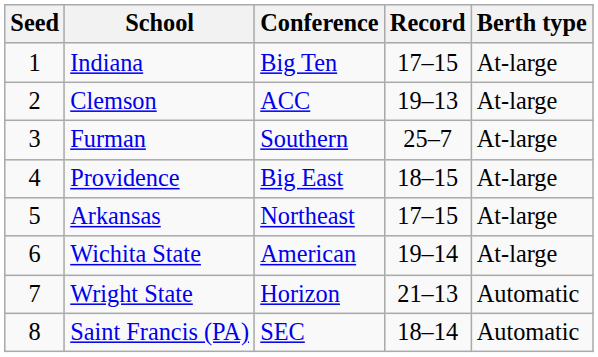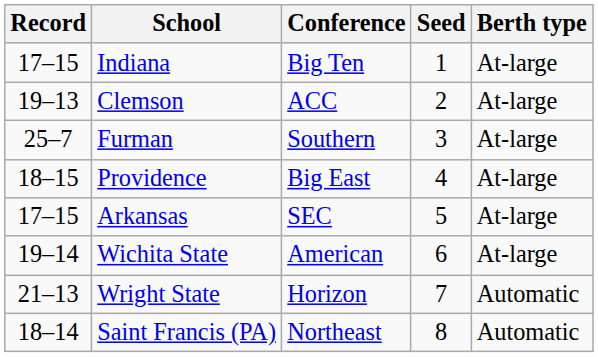 <table class="wikitable sortable">
 <tr>
-<th>Seed</th>
+<th>Record</th>
 <th>School</th>
 <th>Conference</th>
-<th>Record</th>
+<th>Seed</th>
 <th>Berth type</th>
 </tr>
 <tr>
-<td align=center>1</td>
+<td align=center>17–15</td>
 <td><a href='#'>Indiana</a></td>
 <td><a href='#'>Big Ten</a></td>
-<td align=center>17–15</td>
+<td align=center>1</td>
 <td>At-large</td>
 </tr>
 <tr>
-<td align=center>2</td>
+<td align=center>19–13</td>
 <td><a href='#'>Clemson</a></td>
 <td><a href='#'>ACC</a></td>
-<td align=center>19–13</td>
+<td align=center>2</td>
 <td>At-large</td>
 </tr>
 <tr>
-<td align=center>3</td>
+<td align=center>25–7</td>
 <td><a href='#'>Furman</a></td>
 <td><a href='#'>Southern</a></td>
-<td align=center>25–7</td>
+<td align=center>3</td>
 <td>At-large</td>
 </tr>
 <tr>
-<td align=center>4</td>
+<td align=center>18–15</td>
 <td><a href='#'>Providence</a></td>
 <td><a href='#'>Big East</a></td>
-<td align=center>18–15</td>
+<td align=center>4</td>
 <td>At-large</td>
 </tr>
 <tr>
+<td align=center>17–15</td>
+<td><a href='#'>Arkansas</a></td>
+<td><a href='#'>SEC</a></td>
 <td align=center>5</td>
-<td><a href='#'>Arkansas</a></td>
-<td><a href='#'>Northeast</a></td>
-<td align=center>17–15</td>
 <td>At-large</td>
 </tr>
 <tr>
-<td align=center>6</td>
+<td align=center>19–14</td>
 <td><a href='#'>Wichita State</a></td>
 <td><a href='#'>American</a></td>
-<td align=center>19–14</td>
+<td align=center>6</td>
 <td>At-large</td>
 </tr>
 <tr>
-<td align=center>7</td>
+<td align=center>21–13</td>
 <td><a href='#'>Wright State</a></td>
 <td><a href='#'>Horizon</a></td>
-<td align=center>21–13</td>
+<td align=center>7</td>
 <td>Automatic</td>
 </tr>
 <tr>
+<td align=center>18–14</td>
+<td><a href='#'>Saint Francis (PA)</a></td>
+<td><a href='#'>Northeast</a></td>
 <td align=center>8</td>
-<td><a href='#'>Saint Francis (PA)</a></td>
-<td><a href='#'>SEC</a></td>
-<td align=center>18–14</td>
 <td>Automatic</td>
 </tr>
 </table>
